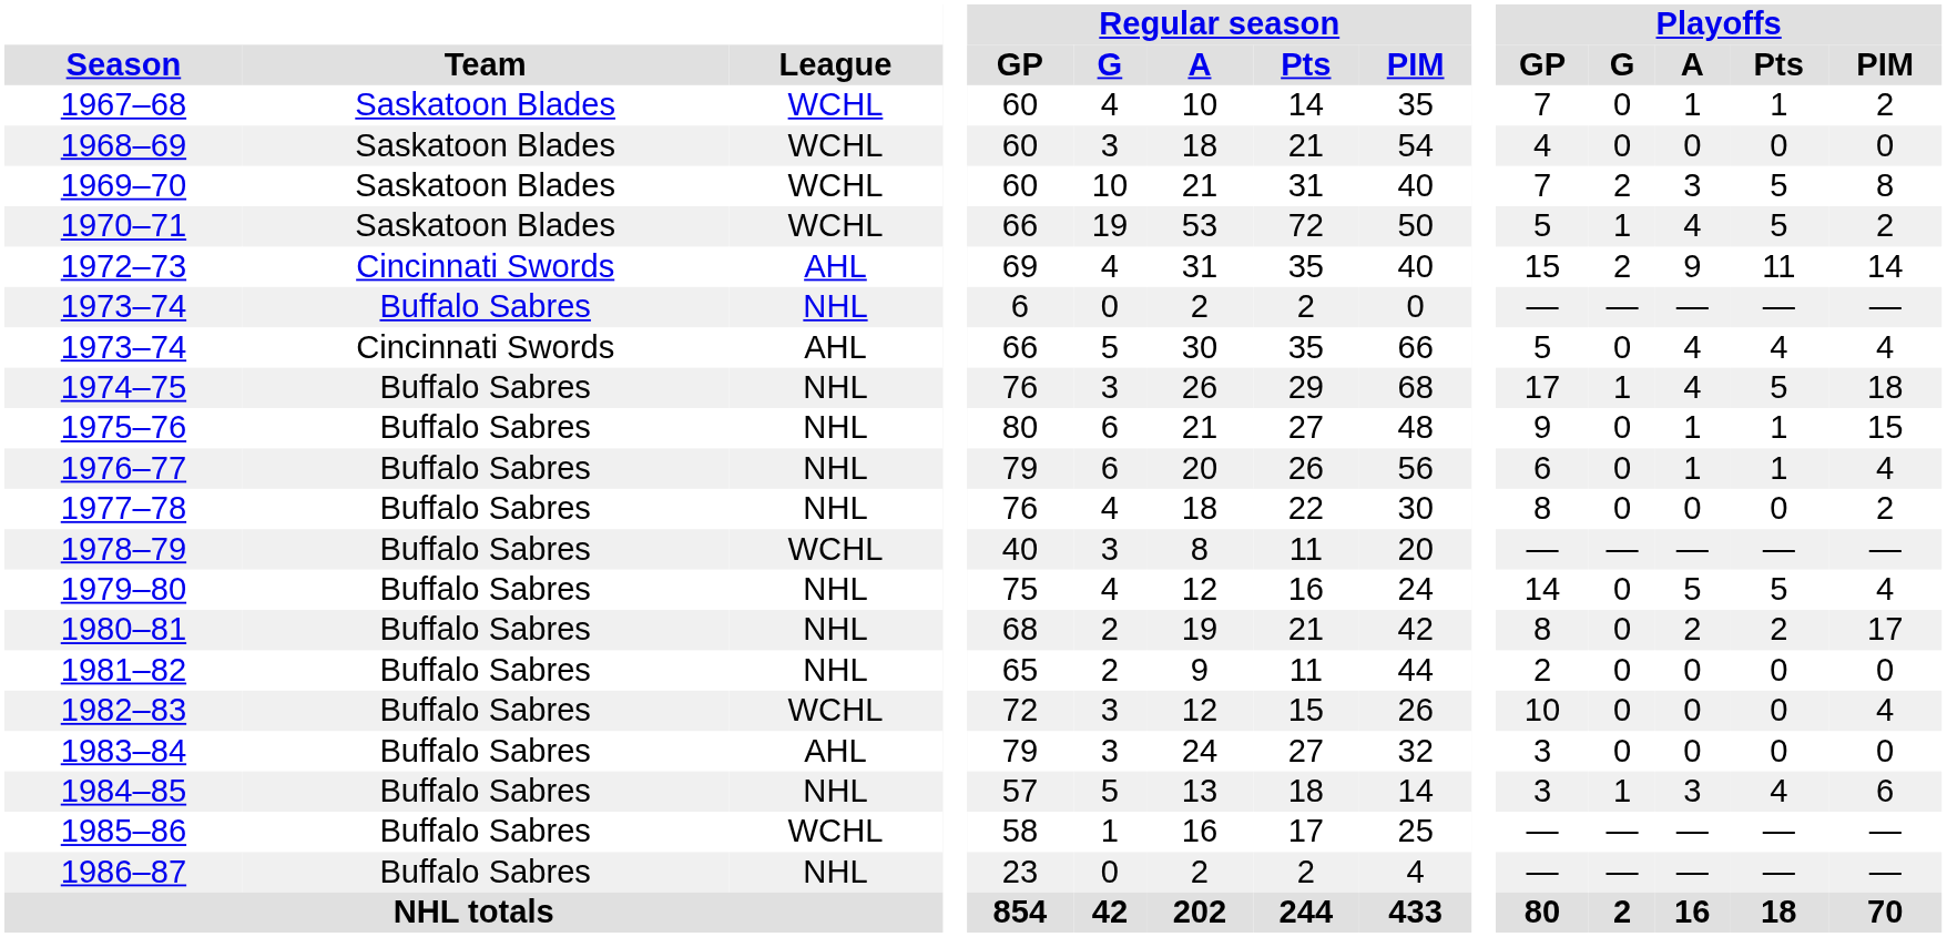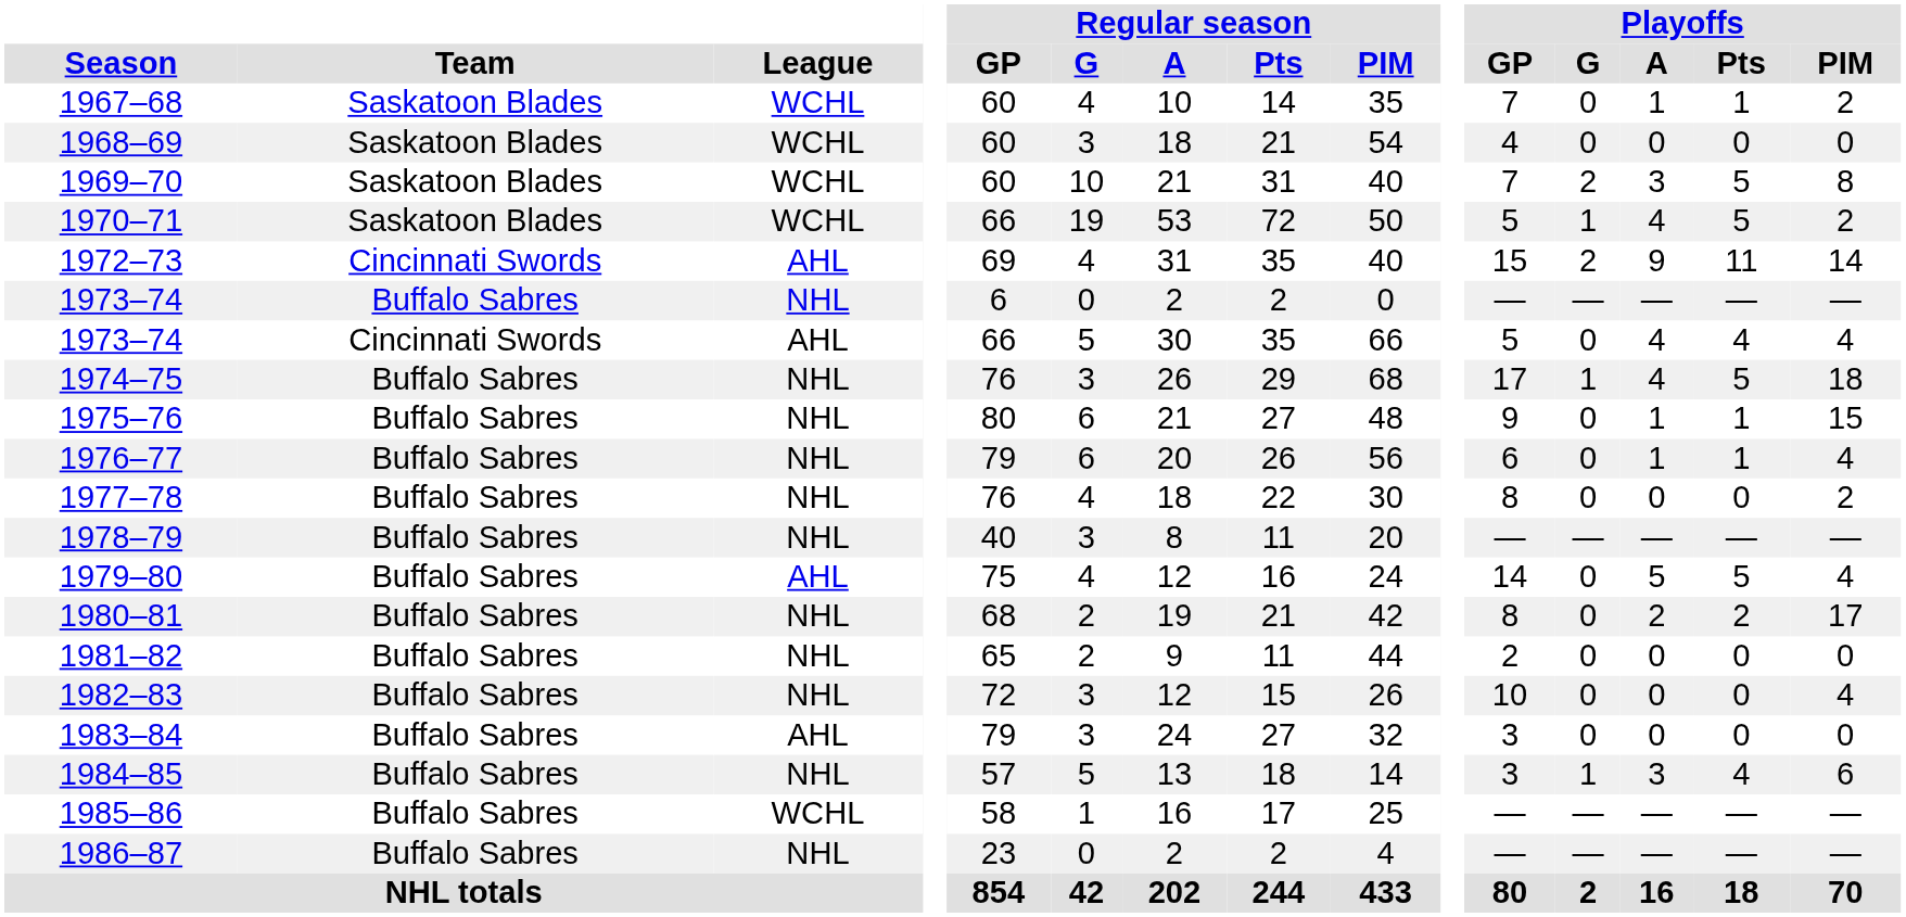 <table border="0" cellpadding="1" cellspacing="0" style="text-align:center; width:60em">
 <tr bgcolor="#e0e0e0">
 <th colspan="3" bgcolor="#ffffff"> </th>
 <th rowspan="99" bgcolor="#ffffff"> </th>
 <th colspan="5"><a href='#'>Regular season</a></th>
 <th rowspan="99" bgcolor="#ffffff"> </th>
 <th colspan="5"><a href='#'>Playoffs</a></th>
 </tr>
 <tr bgcolor="#e0e0e0">
 <th><a href='#'>Season</a></th>
 <th>Team</th>
 <th>League</th>
 <th>GP</th>
 <th><a href='#'>G</a></th>
 <th><a href='#'>A</a></th>
 <th><a href='#'>Pts</a></th>
 <th><a href='#'>PIM</a></th>
 <th>GP</th>
 <th>G</th>
 <th>A</th>
 <th>Pts</th>
 <th>PIM</th>
 </tr>
 <tr>
 <td><a href='#'>1967–68</a></td>
 <td><a href='#'>Saskatoon Blades</a></td>
 <td><a href='#'>WCHL</a></td>
 <td>60</td>
 <td>4</td>
 <td>10</td>
 <td>14</td>
 <td>35</td>
 <td>7</td>
 <td>0</td>
 <td>1</td>
 <td>1</td>
 <td>2</td>
 </tr>
 <tr bgcolor="#f0f0f0">
 <td><a href='#'>1968–69</a></td>
 <td>Saskatoon Blades</td>
 <td>WCHL</td>
 <td>60</td>
 <td>3</td>
 <td>18</td>
 <td>21</td>
 <td>54</td>
 <td>4</td>
 <td>0</td>
 <td>0</td>
 <td>0</td>
 <td>0</td>
 </tr>
 <tr>
 <td><a href='#'>1969–70</a></td>
 <td>Saskatoon Blades</td>
 <td>WCHL</td>
 <td>60</td>
 <td>10</td>
 <td>21</td>
 <td>31</td>
 <td>40</td>
 <td>7</td>
 <td>2</td>
 <td>3</td>
 <td>5</td>
 <td>8</td>
 </tr>
 <tr bgcolor="#f0f0f0">
 <td><a href='#'>1970–71</a></td>
 <td>Saskatoon Blades</td>
 <td>WCHL</td>
 <td>66</td>
 <td>19</td>
 <td>53</td>
 <td>72</td>
 <td>50</td>
 <td>5</td>
 <td>1</td>
 <td>4</td>
 <td>5</td>
 <td>2</td>
 </tr>
 <tr>
 <td><a href='#'>1972–73</a></td>
 <td><a href='#'>Cincinnati Swords</a></td>
 <td><a href='#'>AHL</a></td>
 <td>69</td>
 <td>4</td>
 <td>31</td>
 <td>35</td>
 <td>40</td>
 <td>15</td>
 <td>2</td>
 <td>9</td>
 <td>11</td>
 <td>14</td>
 </tr>
 <tr bgcolor="#f0f0f0">
 <td><a href='#'>1973–74</a></td>
 <td><a href='#'>Buffalo Sabres</a></td>
 <td><a href='#'>NHL</a></td>
 <td>6</td>
 <td>0</td>
 <td>2</td>
 <td>2</td>
 <td>0</td>
 <td>—</td>
 <td>—</td>
 <td>—</td>
 <td>—</td>
 <td>—</td>
 </tr>
 <tr>
 <td><a href='#'>1973–74</a></td>
 <td>Cincinnati Swords</td>
 <td>AHL</td>
 <td>66</td>
 <td>5</td>
 <td>30</td>
 <td>35</td>
 <td>66</td>
 <td>5</td>
 <td>0</td>
 <td>4</td>
 <td>4</td>
 <td>4</td>
 </tr>
 <tr bgcolor="#f0f0f0">
 <td><a href='#'>1974–75</a></td>
 <td>Buffalo Sabres</td>
 <td>NHL</td>
 <td>76</td>
 <td>3</td>
 <td>26</td>
 <td>29</td>
 <td>68</td>
 <td>17</td>
 <td>1</td>
 <td>4</td>
 <td>5</td>
 <td>18</td>
 </tr>
 <tr>
 <td><a href='#'>1975–76</a></td>
 <td>Buffalo Sabres</td>
 <td>NHL</td>
 <td>80</td>
 <td>6</td>
 <td>21</td>
 <td>27</td>
 <td>48</td>
 <td>9</td>
 <td>0</td>
 <td>1</td>
 <td>1</td>
 <td>15</td>
 </tr>
 <tr bgcolor="#f0f0f0">
 <td><a href='#'>1976–77</a></td>
 <td>Buffalo Sabres</td>
 <td>NHL</td>
 <td>79</td>
 <td>6</td>
 <td>20</td>
 <td>26</td>
 <td>56</td>
 <td>6</td>
 <td>0</td>
 <td>1</td>
 <td>1</td>
 <td>4</td>
 </tr>
 <tr>
 <td><a href='#'>1977–78</a></td>
 <td>Buffalo Sabres</td>
 <td>NHL</td>
 <td>76</td>
 <td>4</td>
 <td>18</td>
 <td>22</td>
 <td>30</td>
 <td>8</td>
 <td>0</td>
 <td>0</td>
 <td>0</td>
 <td>2</td>
 </tr>
 <tr bgcolor="#f0f0f0">
 <td><a href='#'>1978–79</a></td>
 <td>Buffalo Sabres</td>
-<td>WCHL</td>
+<td>NHL</td>
 <td>40</td>
 <td>3</td>
 <td>8</td>
 <td>11</td>
 <td>20</td>
 <td>—</td>
 <td>—</td>
 <td>—</td>
 <td>—</td>
 <td>—</td>
 </tr>
 <tr>
 <td><a href='#'>1979–80</a></td>
 <td>Buffalo Sabres</td>
-<td>NHL</td>
+<td><a href='#'>AHL</a></td>
 <td>75</td>
 <td>4</td>
 <td>12</td>
 <td>16</td>
 <td>24</td>
 <td>14</td>
 <td>0</td>
 <td>5</td>
 <td>5</td>
 <td>4</td>
 </tr>
 <tr bgcolor="#f0f0f0">
 <td><a href='#'>1980–81</a></td>
 <td>Buffalo Sabres</td>
 <td>NHL</td>
 <td>68</td>
 <td>2</td>
 <td>19</td>
 <td>21</td>
 <td>42</td>
 <td>8</td>
 <td>0</td>
 <td>2</td>
 <td>2</td>
 <td>17</td>
 </tr>
 <tr>
 <td><a href='#'>1981–82</a></td>
 <td>Buffalo Sabres</td>
 <td>NHL</td>
 <td>65</td>
 <td>2</td>
 <td>9</td>
 <td>11</td>
 <td>44</td>
 <td>2</td>
 <td>0</td>
 <td>0</td>
 <td>0</td>
 <td>0</td>
 </tr>
 <tr bgcolor="#f0f0f0">
 <td><a href='#'>1982–83</a></td>
 <td>Buffalo Sabres</td>
-<td>WCHL</td>
+<td>NHL</td>
 <td>72</td>
 <td>3</td>
 <td>12</td>
 <td>15</td>
 <td>26</td>
 <td>10</td>
 <td>0</td>
 <td>0</td>
 <td>0</td>
 <td>4</td>
 </tr>
 <tr>
 <td><a href='#'>1983–84</a></td>
 <td>Buffalo Sabres</td>
 <td>AHL</td>
 <td>79</td>
 <td>3</td>
 <td>24</td>
 <td>27</td>
 <td>32</td>
 <td>3</td>
 <td>0</td>
 <td>0</td>
 <td>0</td>
 <td>0</td>
 </tr>
 <tr bgcolor="#f0f0f0">
 <td><a href='#'>1984–85</a></td>
 <td>Buffalo Sabres</td>
 <td>NHL</td>
 <td>57</td>
 <td>5</td>
 <td>13</td>
 <td>18</td>
 <td>14</td>
 <td>3</td>
 <td>1</td>
 <td>3</td>
 <td>4</td>
 <td>6</td>
 </tr>
 <tr>
 <td><a href='#'>1985–86</a></td>
 <td>Buffalo Sabres</td>
 <td>WCHL</td>
 <td>58</td>
 <td>1</td>
 <td>16</td>
 <td>17</td>
 <td>25</td>
 <td>—</td>
 <td>—</td>
 <td>—</td>
 <td>—</td>
 <td>—</td>
 </tr>
 <tr bgcolor="#f0f0f0">
 <td><a href='#'>1986–87</a></td>
 <td>Buffalo Sabres</td>
 <td>NHL</td>
 <td>23</td>
 <td>0</td>
 <td>2</td>
 <td>2</td>
 <td>4</td>
 <td>—</td>
 <td>—</td>
 <td>—</td>
 <td>—</td>
 <td>—</td>
 </tr>
 <tr bgcolor="#e0e0e0">
 <th colspan="3">NHL totals</th>
 <th>854</th>
 <th>42</th>
 <th>202</th>
 <th>244</th>
 <th>433</th>
 <th>80</th>
 <th>2</th>
 <th>16</th>
 <th>18</th>
 <th>70</th>
 </tr>
 </table>
